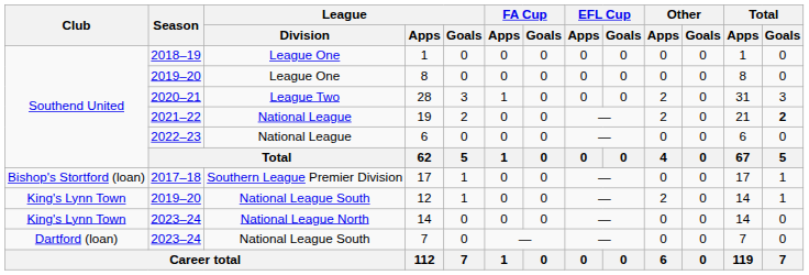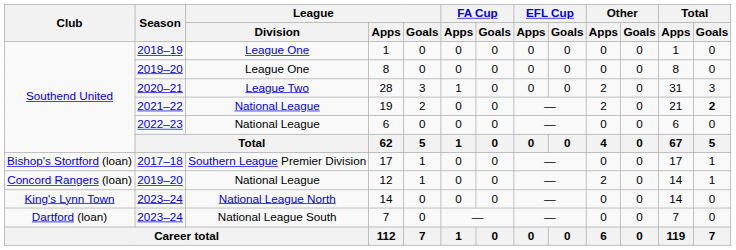 <table class=wikitable style="text-align: center">
 <tr>
 <th rowspan=2>Club</th>
 <th rowspan=2>Season</th>
 <th colspan=3>League</th>
 <th colspan=2><a href='#'>FA Cup</a></th>
 <th colspan=2><a href='#'>EFL Cup</a></th>
 <th colspan=2>Other</th>
 <th colspan=2>Total</th>
 </tr>
 <tr>
 <th>Division</th>
 <th>Apps</th>
 <th>Goals</th>
 <th>Apps</th>
 <th>Goals</th>
 <th>Apps</th>
 <th>Goals</th>
 <th>Apps</th>
 <th>Goals</th>
 <th>Apps</th>
 <th>Goals</th>
 </tr>
 <tr>
 <td rowspan=6><a href='#'>Southend United</a></td>
 <td><a href='#'>2018–19</a></td>
 <td><a href='#'>League One</a></td>
 <td>1</td>
 <td>0</td>
 <td>0</td>
 <td>0</td>
 <td>0</td>
 <td>0</td>
 <td>0</td>
 <td>0</td>
 <td>1</td>
 <td>0</td>
 </tr>
 <tr>
 <td><a href='#'>2019–20</a></td>
 <td>League One</td>
 <td>8</td>
 <td>0</td>
 <td>0</td>
 <td>0</td>
 <td>0</td>
 <td>0</td>
 <td>0</td>
 <td>0</td>
 <td>8</td>
 <td>0</td>
 </tr>
 <tr>
 <td><a href='#'>2020–21</a></td>
 <td><a href='#'>League Two</a></td>
 <td>28</td>
 <td>3</td>
 <td>1</td>
 <td>0</td>
 <td>0</td>
 <td>0</td>
 <td>2</td>
 <td>0</td>
 <td>31</td>
 <td>3</td>
 </tr>
 <tr>
 <td><a href='#'>2021–22</a></td>
 <td><a href='#'>National League</a></td>
 <td>19</td>
 <td>2</td>
 <td>0</td>
 <td>0</td>
 <td colspan="2">—</td>
 <td>2</td>
 <td>0</td>
 <td>21</td>
 <td><strong>2</strong></td>
 </tr>
 <tr>
 <td><a href='#'>2022–23</a></td>
 <td>National League</td>
 <td>6</td>
 <td>0</td>
 <td>0</td>
 <td>0</td>
 <td colspan="2">—</td>
 <td>0</td>
 <td>0</td>
 <td>6</td>
 <td>0</td>
 </tr>
 <tr>
 <th colspan=2>Total</th>
 <th>62</th>
 <th>5</th>
 <th>1</th>
 <th>0</th>
 <th>0</th>
 <th>0</th>
 <th>4</th>
 <th>0</th>
 <th>67</th>
 <th>5</th>
 </tr>
 <tr>
 <td><a href='#'>Bishop's Stortford</a> (loan)</td>
 <td><a href='#'>2017–18</a></td>
 <td><a href='#'>Southern League</a> Premier Division</td>
 <td>17</td>
 <td>1</td>
 <td>0</td>
 <td>0</td>
 <td colspan=2>—</td>
 <td>0</td>
 <td>0</td>
 <td>17</td>
 <td>1</td>
 </tr>
 <tr>
-<td><a href='#'>King's Lynn Town</a></td>
+<td><a href='#'>Concord Rangers</a> (loan)</td>
 <td><a href='#'>2019–20</a></td>
-<td><a href='#'>National League South</a></td>
+<td>National League</td>
 <td>12</td>
 <td>1</td>
 <td>0</td>
 <td>0</td>
 <td colspan=2>—</td>
 <td>2</td>
 <td>0</td>
 <td>14</td>
 <td>1</td>
 </tr>
 <tr>
 <td><a href='#'>King's Lynn Town</a></td>
 <td><a href='#'>2023–24</a></td>
 <td><a href='#'>National League North</a></td>
 <td>14</td>
 <td>0</td>
 <td>0</td>
 <td>0</td>
 <td colspan=2>—</td>
 <td>0</td>
 <td>0</td>
 <td>14</td>
 <td>0</td>
 </tr>
 <tr>
 <td><a href='#'>Dartford</a> (loan)</td>
 <td><a href='#'>2023–24</a></td>
 <td>National League South</td>
 <td>7</td>
 <td>0</td>
 <td colspan=2>—</td>
 <td colspan=2>—</td>
 <td>0</td>
 <td>0</td>
 <td>7</td>
 <td>0</td>
 </tr>
 <tr>
 <th colspan=3>Career total</th>
 <th>112</th>
 <th>7</th>
 <th>1</th>
 <th>0</th>
 <th>0</th>
 <th>0</th>
 <th>6</th>
 <th>0</th>
 <th>119</th>
 <th>7</th>
 </tr>
 </table>
